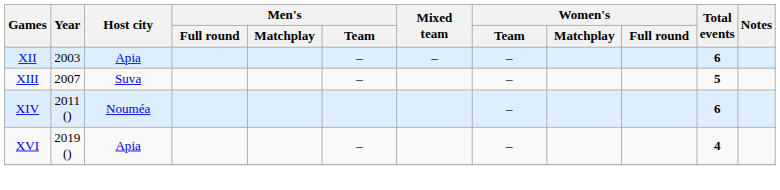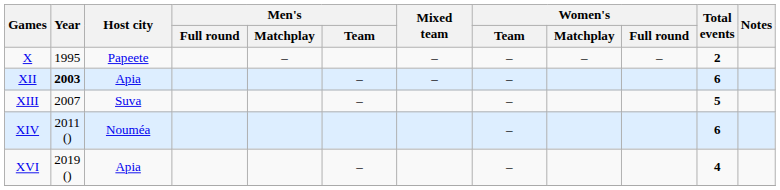 <table class="wikitable" style="text-align:center; font-size:90%;">
 <tr>
 <th rowspan=2 scope="col" style="padding:0.25em;">Games</th>
 <th rowspan=2 scope="col" style="padding:0.25em;">Year</th>
 <th rowspan=2 scope="col" style="width:6.25em;">Host city</th>
 <th colspan=3 style="line-height:115%;">Men's</th>
 <th rowspan=2 style="width:5.25em;">Mixed<br>team</th>
 <th colspan=3 style="line-height:115%;">Women's</th>
 <th rowspan=2>Total<br>events</th>
 <th rowspan=2>Notes</th>
 </tr>
 <tr>
 <th style="line-height:115%; width:5.25em;">Full round</th>
 <th style="line-height:115%; width:5.25em;">Matchplay</th>
 <th style="line-height:115%; width:5.25em;">Team</th>
 <th style="line-height:115%; width:5.25em;">Team</th>
 <th style="line-height:115%; width:5.25em;">Matchplay</th>
 <th style="line-height:115%; width:5.25em;">Full round</th>
 </tr>
+<tr>
+<td><a href='#'>X</a></td>
+<td>1995 </td>
+<td><a href='#'>Papeete</a> </td>
+<td><br></td>
+<td>–</td>
+<td><br></td>
+<td>–</td>
+<td>–</td>
+<td>–</td>
+<td>–</td>
+<td><strong>2</strong></td>
+<td></td>
+</tr>
 <tr bgcolor=#def>
 <td><a href='#'>XII</a></td>
-<td>2003 </td>
+<td><strong>2003 </strong></td>
 <td><a href='#'>Apia</a> </td>
 <td><br></td>
 <td><br></td>
 <td>–</td>
 <td>–</td>
 <td>–</td>
 <td><br></td>
 <td><br></td>
 <td><strong>6</strong></td>
 <td></td>
 </tr>
 <tr>
 <td><a href='#'>XIII</a></td>
 <td>2007 </td>
 <td><a href='#'>Suva</a> </td>
 <td><br></td>
 <td><br></td>
 <td>–</td>
 <td><br></td>
 <td>–</td>
 <td><br></td>
 <td><br></td>
 <td><strong>5</strong></td>
 <td></td>
 </tr>
 <tr bgcolor=#def>
 <td><a href='#'>XIV</a></td>
 <td>2011 <br>()</td>
 <td><a href='#'>Nouméa</a> </td>
 <td><br></td>
 <td><br></td>
 <td><br></td>
 <td><br></td>
 <td>–</td>
 <td><br></td>
 <td><br></td>
 <td><strong>6</strong></td>
 <td></td>
 </tr>
 <tr>
 <td><a href='#'>XVI</a></td>
 <td>2019 <br>()</td>
 <td><a href='#'>Apia</a> </td>
 <td><br></td>
 <td><br></td>
 <td>–</td>
 <td><br></td>
 <td>–</td>
 <td><br></td>
 <td><br></td>
 <td><strong>4</strong></td>
 <td></td>
 </tr>
 <tr bgcolor=#def>
 </tr>
 </table>
